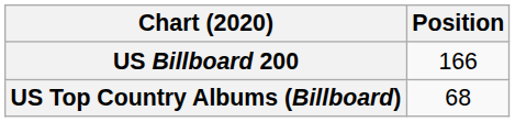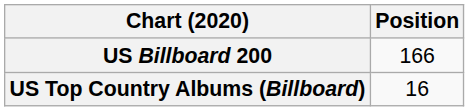 <table class="wikitable sortable plainrowheaders" style="text-align:center">
 <tr>
 <th scope="col">Chart (2020)</th>
 <th scope="col">Position</th>
 </tr>
 <tr>
 <th scope="row">US <em>Billboard</em> 200</th>
 <td>166</td>
 </tr>
 <tr>
 <th scope="row">US Top Country Albums (<em>Billboard</em>)</th>
-<td>68</td>
+<td>16</td>
 </tr>
 </table>
